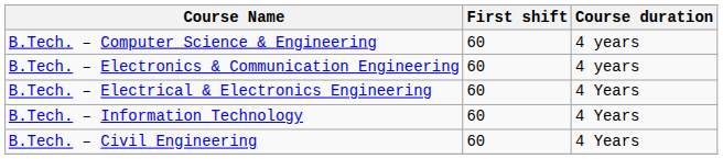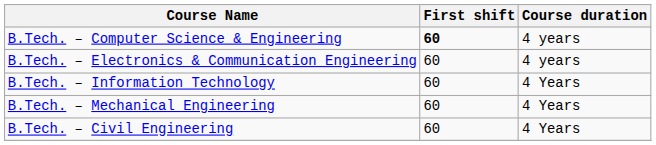 <table class="wikitable">
 <tr>
 <th>Course Name</th>
 <th>First shift</th>
 <th>Course duration</th>
 </tr>
 <tr>
 <td><a href='#'>B.Tech.</a> – <a href='#'>Computer Science & Engineering</a></td>
-<td>60</td>
+<td><strong>60</strong></td>
 <td>4 years</td>
 </tr>
 <tr>
 <td><a href='#'>B.Tech.</a> – <a href='#'>Electronics & Communication Engineering</a></td>
 <td>60</td>
 <td>4 years</td>
 </tr>
 <tr>
-<td><a href='#'>B.Tech.</a> – <a href='#'>Electrical & Electronics Engineering</a></td>
+<td><a href='#'>B.Tech.</a> – <a href='#'>Information Technology</a></td>
 <td>60</td>
 <td>4 Years</td>
 </tr>
 <tr>
-<td><a href='#'>B.Tech.</a> – <a href='#'>Information Technology</a></td>
+<td><a href='#'>B.Tech.</a> – <a href='#'>Mechanical Engineering</a></td>
 <td>60</td>
 <td>4 Years</td>
 </tr>
 <tr>
 <td><a href='#'>B.Tech.</a> – <a href='#'>Civil Engineering</a></td>
 <td>60</td>
 <td>4 Years</td>
 </tr>
 <tr>
 </tr>
 </table>
